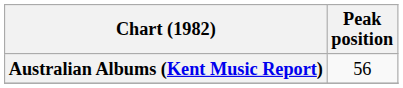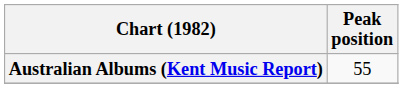 <table class="wikitable sortable plainrowheaders">
 <tr>
 <th scope="col">Chart (1982)</th>
 <th scope="col">Peak<br>position</th>
 </tr>
 <tr>
 <th scope="row">Australian Albums (<a href='#'>Kent Music Report</a>)</th>
-<td align="center">56</td>
+<td align="center">55</td>
 </tr>
 <tr>
 </tr>
 <tr>
 </tr>
 <tr>
 </tr>
 <tr>
 </tr>
 <tr>
 </tr>
 <tr>
 </tr>
 </table>
